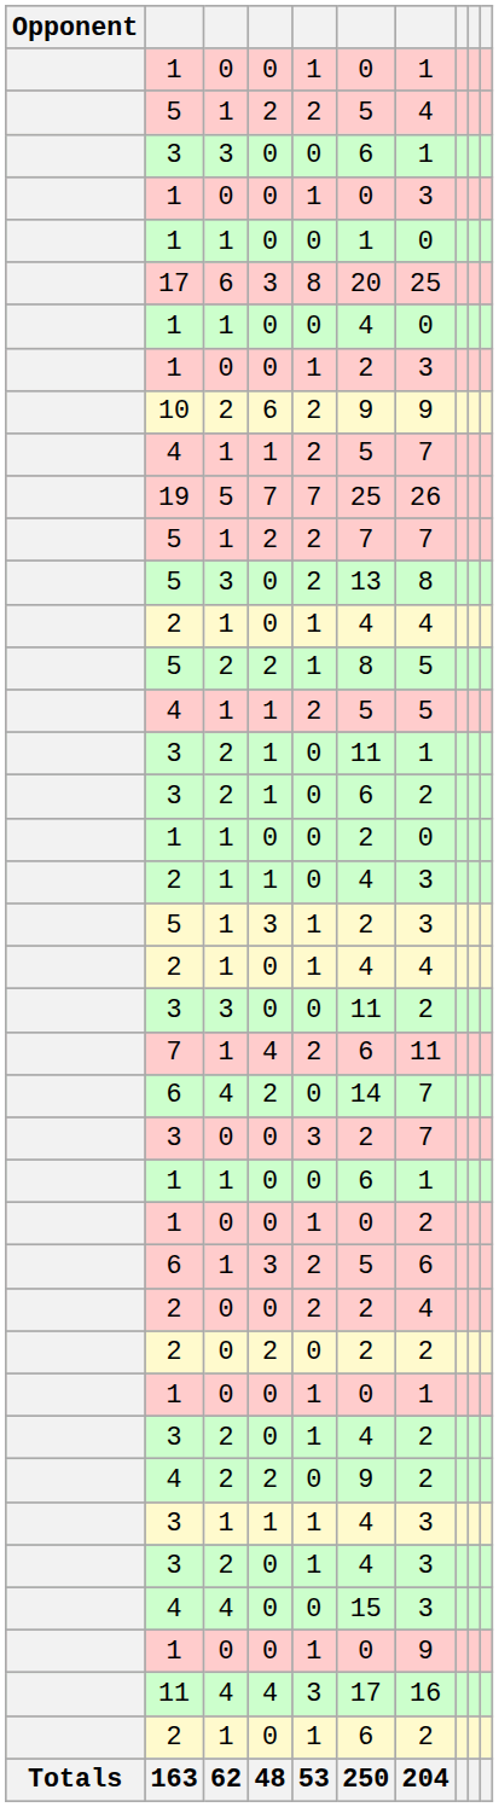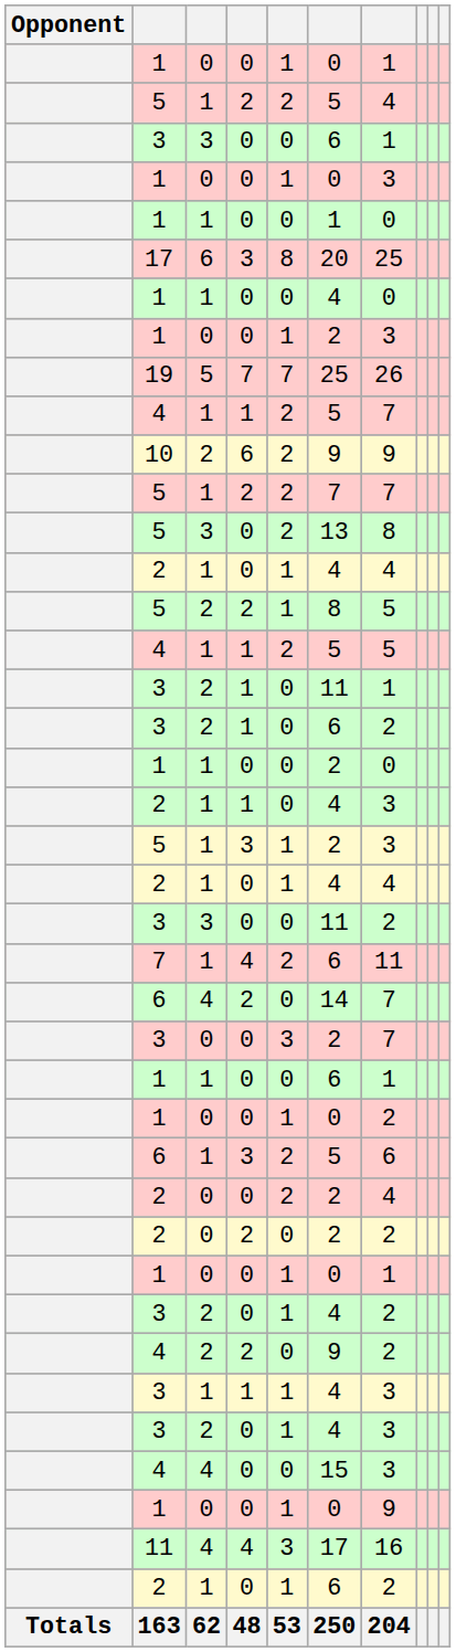 <table class="wikitable plainrowheaders sortable" style="text-align:center">
 <tr>
 <th scope="col">Opponent</th>
 <th scope="col"></th>
 <th scope="col"></th>
 <th scope="col"></th>
 <th scope="col"></th>
 <th scope="col"></th>
 <th scope="col"></th>
 <th scope="col"></th>
 <th scope="col"></th>
 <th scope="col"></th>
 </tr>
 <tr style="background:#FFCCCC;">
 <th scope=row style="text-align:left;"></th>
 <td>1</td>
 <td>0</td>
 <td>0</td>
 <td>1</td>
 <td>0</td>
 <td>1</td>
 <td></td>
 <td></td>
 <td></td>
 </tr>
 <tr style="background:#FFCCCC;">
 <th scope=row style="text-align:left;"></th>
 <td>5</td>
 <td>1</td>
 <td>2</td>
 <td>2</td>
 <td>5</td>
 <td>4</td>
 <td></td>
 <td></td>
 <td></td>
 </tr>
 <tr style="background:#CCFFCC;">
 <th scope=row style="text-align:left;"></th>
 <td>3</td>
 <td>3</td>
 <td>0</td>
 <td>0</td>
 <td>6</td>
 <td>1</td>
 <td></td>
 <td></td>
 <td></td>
 </tr>
 <tr style="background:#FFCCCC;">
 <th scope=row style="text-align:left;"></th>
 <td>1</td>
 <td>0</td>
 <td>0</td>
 <td>1</td>
 <td>0</td>
 <td>3</td>
 <td></td>
 <td></td>
 <td></td>
 </tr>
 <tr style="background:#CCFFCC;">
 <th scope=row style="text-align:left;"></th>
 <td>1</td>
 <td>1</td>
 <td>0</td>
 <td>0</td>
 <td>1</td>
 <td>0</td>
 <td></td>
 <td></td>
 <td></td>
 </tr>
 <tr style="background:#FFCCCC;">
 <th scope=row style="text-align:left;"></th>
 <td>17</td>
 <td>6</td>
 <td>3</td>
 <td>8</td>
 <td>20</td>
 <td>25</td>
 <td></td>
 <td></td>
 <td></td>
 </tr>
 <tr style="background:#CCFFCC;">
 <th scope=row style="text-align:left;"></th>
 <td>1</td>
 <td>1</td>
 <td>0</td>
 <td>0</td>
 <td>4</td>
 <td>0</td>
 <td></td>
 <td></td>
 <td></td>
 </tr>
 <tr style="background:#FFCCCC;">
 <th scope=row style="text-align:left;"></th>
 <td>1</td>
 <td>0</td>
 <td>0</td>
 <td>1</td>
 <td>2</td>
 <td>3</td>
 <td></td>
 <td></td>
 <td></td>
 </tr>
-<tr style="background:LemonChiffon;">
+<tr style="background:#FFCCCC;">
 <th scope=row style="text-align:left;"></th>
-<td>10</td>
-<td>2</td>
-<td>6</td>
-<td>2</td>
-<td>9</td>
-<td>9</td>
+<td>19</td>
+<td>5</td>
+<td>7</td>
+<td>7</td>
+<td>25</td>
+<td>26</td>
 <td></td>
 <td></td>
 <td></td>
 </tr>
 <tr style="background:#FFCCCC;">
 <th scope=row style="text-align:left;"></th>
 <td>4</td>
 <td>1</td>
 <td>1</td>
 <td>2</td>
 <td>5</td>
 <td>7</td>
 <td></td>
 <td></td>
 <td></td>
 </tr>
-<tr style="background:#FFCCCC;">
+<tr style="background:LemonChiffon;">
 <th scope=row style="text-align:left;"></th>
-<td>19</td>
-<td>5</td>
-<td>7</td>
-<td>7</td>
-<td>25</td>
-<td>26</td>
+<td>10</td>
+<td>2</td>
+<td>6</td>
+<td>2</td>
+<td>9</td>
+<td>9</td>
 <td></td>
 <td></td>
 <td></td>
 </tr>
 <tr style="background:#FFCCCC;">
 <th scope=row style="text-align:left;"></th>
 <td>5</td>
 <td>1</td>
 <td>2</td>
 <td>2</td>
 <td>7</td>
 <td>7</td>
 <td></td>
 <td></td>
 <td></td>
 </tr>
 <tr style="background:#CCFFCC;">
 <th scope=row style="text-align:left;"></th>
 <td>5</td>
 <td>3</td>
 <td>0</td>
 <td>2</td>
 <td>13</td>
 <td>8</td>
 <td></td>
 <td></td>
 <td></td>
 </tr>
 <tr style="background:LemonChiffon;">
 <th scope=row style="text-align:left;"></th>
 <td>2</td>
 <td>1</td>
 <td>0</td>
 <td>1</td>
 <td>4</td>
 <td>4</td>
 <td></td>
 <td></td>
 <td></td>
 </tr>
 <tr style="background:#CCFFCC;">
 <th scope=row style="text-align:left;"></th>
 <td>5</td>
 <td>2</td>
 <td>2</td>
 <td>1</td>
 <td>8</td>
 <td>5</td>
 <td></td>
 <td></td>
 <td></td>
 </tr>
 <tr style="background:#FFCCCC;">
 <th scope=row style="text-align:left;"></th>
 <td>4</td>
 <td>1</td>
 <td>1</td>
 <td>2</td>
 <td>5</td>
 <td>5</td>
 <td></td>
 <td></td>
 <td></td>
 </tr>
 <tr style="background:#CCFFCC;">
 <th scope=row style="text-align:left;"></th>
 <td>3</td>
 <td>2</td>
 <td>1</td>
 <td>0</td>
 <td>11</td>
 <td>1</td>
 <td></td>
 <td></td>
 <td></td>
 </tr>
 <tr style="background:#CCFFCC;">
 <th scope=row style="text-align:left;"></th>
 <td>3</td>
 <td>2</td>
 <td>1</td>
 <td>0</td>
 <td>6</td>
 <td>2</td>
 <td></td>
 <td></td>
 <td></td>
 </tr>
 <tr style="background:#CCFFCC;">
 <th scope=row style="text-align:left;"></th>
 <td>1</td>
 <td>1</td>
 <td>0</td>
 <td>0</td>
 <td>2</td>
 <td>0</td>
 <td></td>
 <td></td>
 <td></td>
 </tr>
 <tr style="background:#CCFFCC;">
 <th scope=row style="text-align:left;"></th>
 <td>2</td>
 <td>1</td>
 <td>1</td>
 <td>0</td>
 <td>4</td>
 <td>3</td>
 <td></td>
 <td></td>
 <td></td>
 </tr>
 <tr style="background:LemonChiffon;">
 <th scope=row style="text-align:left;"></th>
 <td>5</td>
 <td>1</td>
 <td>3</td>
 <td>1</td>
 <td>2</td>
 <td>3</td>
 <td></td>
 <td></td>
 <td></td>
 </tr>
 <tr style="background:LemonChiffon;">
 <th scope=row style="text-align:left;"></th>
 <td>2</td>
 <td>1</td>
 <td>0</td>
 <td>1</td>
 <td>4</td>
 <td>4</td>
 <td></td>
 <td></td>
 <td></td>
 </tr>
 <tr style="background:#CCFFCC;">
 <th scope=row style="text-align:left;"></th>
 <td>3</td>
 <td>3</td>
 <td>0</td>
 <td>0</td>
 <td>11</td>
 <td>2</td>
 <td></td>
 <td></td>
 <td></td>
 </tr>
 <tr style="background:#FFCCCC;">
 <th scope=row style="text-align:left;"></th>
 <td>7</td>
 <td>1</td>
 <td>4</td>
 <td>2</td>
 <td>6</td>
 <td>11</td>
 <td></td>
 <td></td>
 <td></td>
 </tr>
 <tr style="background:#CCFFCC;">
 <th scope=row style="text-align:left;"></th>
 <td>6</td>
 <td>4</td>
 <td>2</td>
 <td>0</td>
 <td>14</td>
 <td>7</td>
 <td></td>
 <td></td>
 <td></td>
 </tr>
 <tr style="background:#FFCCCC;">
 <th scope=row style="text-align:left;"></th>
 <td>3</td>
 <td>0</td>
 <td>0</td>
 <td>3</td>
 <td>2</td>
 <td>7</td>
 <td></td>
 <td></td>
 <td></td>
 </tr>
 <tr style="background:#CCFFCC;">
 <th scope=row style="text-align:left;"></th>
 <td>1</td>
 <td>1</td>
 <td>0</td>
 <td>0</td>
 <td>6</td>
 <td>1</td>
 <td></td>
 <td></td>
 <td></td>
 </tr>
 <tr style="background:#FFCCCC;">
 <th scope=row style="text-align:left;"></th>
 <td>1</td>
 <td>0</td>
 <td>0</td>
 <td>1</td>
 <td>0</td>
 <td>2</td>
 <td></td>
 <td></td>
 <td></td>
 </tr>
 <tr style="background:#FFCCCC;">
 <th scope=row style="text-align:left;"></th>
 <td>6</td>
 <td>1</td>
 <td>3</td>
 <td>2</td>
 <td>5</td>
 <td>6</td>
 <td></td>
 <td></td>
 <td></td>
 </tr>
 <tr style="background:#FFCCCC;">
 <th scope=row style="text-align:left;"></th>
 <td>2</td>
 <td>0</td>
 <td>0</td>
 <td>2</td>
 <td>2</td>
 <td>4</td>
 <td></td>
 <td></td>
 <td></td>
 </tr>
 <tr style="background:LemonChiffon;">
 <th scope=row style="text-align:left;"></th>
 <td>2</td>
 <td>0</td>
 <td>2</td>
 <td>0</td>
 <td>2</td>
 <td>2</td>
 <td></td>
 <td></td>
 <td></td>
 </tr>
 <tr style="background:#FFCCCC;">
 <th scope=row style="text-align:left;"></th>
 <td>1</td>
 <td>0</td>
 <td>0</td>
 <td>1</td>
 <td>0</td>
 <td>1</td>
 <td></td>
 <td></td>
 <td></td>
 </tr>
 <tr style="background:#CCFFCC;">
 <th scope=row style="text-align:left;"></th>
 <td>3</td>
 <td>2</td>
 <td>0</td>
 <td>1</td>
 <td>4</td>
 <td>2</td>
 <td></td>
 <td></td>
 <td></td>
 </tr>
 <tr style="background:#CCFFCC;">
 <th scope=row style="text-align:left;"></th>
 <td>4</td>
 <td>2</td>
 <td>2</td>
 <td>0</td>
 <td>9</td>
 <td>2</td>
 <td></td>
 <td></td>
 <td></td>
 </tr>
 <tr style="background:LemonChiffon;">
 <th scope=row style="text-align:left;"></th>
 <td>3</td>
 <td>1</td>
 <td>1</td>
 <td>1</td>
 <td>4</td>
 <td>3</td>
 <td></td>
 <td></td>
 <td></td>
 </tr>
 <tr style="background:#CCFFCC;">
 <th scope=row style="text-align:left;"></th>
 <td>3</td>
 <td>2</td>
 <td>0</td>
 <td>1</td>
 <td>4</td>
 <td>3</td>
 <td></td>
 <td></td>
 <td></td>
 </tr>
 <tr style="background:#CCFFCC;">
 <th scope=row style="text-align:left;"></th>
 <td>4</td>
 <td>4</td>
 <td>0</td>
 <td>0</td>
 <td>15</td>
 <td>3</td>
 <td></td>
 <td></td>
 <td></td>
 </tr>
 <tr style="background:#FFCCCC;">
 <th scope=row style="text-align:left;"></th>
 <td>1</td>
 <td>0</td>
 <td>0</td>
 <td>1</td>
 <td>0</td>
 <td>9</td>
 <td></td>
 <td></td>
 <td></td>
 </tr>
 <tr style="background:#CCFFCC;">
 <th scope=row style="text-align:left;"></th>
 <td>11</td>
 <td>4</td>
 <td>4</td>
 <td>3</td>
 <td>17</td>
 <td>16</td>
 <td></td>
 <td></td>
 <td></td>
 </tr>
 <tr style="background:LemonChiffon;">
 <th scope=row style="text-align:left;"></th>
 <td>2</td>
 <td>1</td>
 <td>0</td>
 <td>1</td>
 <td>6</td>
 <td>2</td>
 <td></td>
 <td></td>
 <td></td>
 </tr>
 <tr class="sortbottom">
 <th>Totals</th>
 <th>163</th>
 <th>62</th>
 <th>48</th>
 <th>53</th>
 <th>250</th>
 <th>204</th>
 <th></th>
 <th></th>
 <th></th>
 </tr>
 </table>
